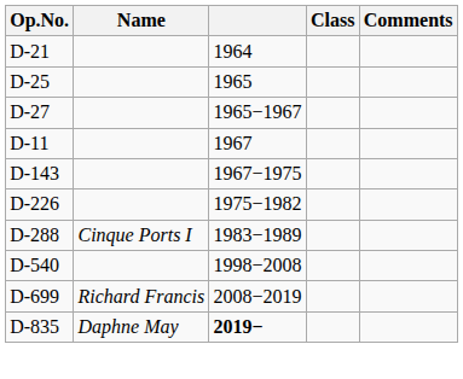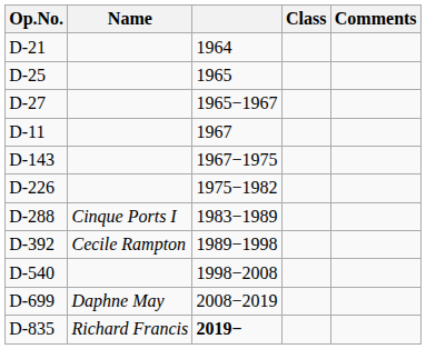 <table class="wikitable">
 <tr>
 <th>Op.No.</th>
 <th>Name</th>
 <th></th>
 <th>Class</th>
 <th>Comments</th>
 </tr>
 <tr>
 <td>D-21</td>
 <td></td>
 <td>1964</td>
 <td></td>
 <td></td>
 </tr>
 <tr>
 <td>D-25</td>
 <td></td>
 <td>1965</td>
 <td></td>
 <td></td>
 </tr>
 <tr>
 <td>D-27</td>
 <td></td>
 <td>1965−1967</td>
 <td></td>
 <td></td>
 </tr>
 <tr>
 <td>D-11</td>
 <td></td>
 <td>1967</td>
 <td></td>
 <td></td>
 </tr>
 <tr>
 <td>D-143</td>
 <td></td>
 <td>1967−1975</td>
 <td></td>
 <td></td>
 </tr>
 <tr>
 <td>D-226</td>
 <td></td>
 <td>1975−1982</td>
 <td></td>
 <td></td>
 </tr>
 <tr>
 <td>D-288</td>
 <td><em>Cinque Ports I</em></td>
 <td>1983−1989</td>
 <td></td>
 <td></td>
 </tr>
 <tr>
+<td>D-392</td>
+<td><em>Cecile Rampton</em></td>
+<td>1989−1998</td>
+<td></td>
+<td></td>
+</tr>
+<tr>
 <td>D-540</td>
 <td></td>
 <td>1998−2008</td>
 <td></td>
 <td></td>
 </tr>
 <tr>
 <td>D-699</td>
-<td><em>Richard Francis</em></td>
+<td><em>Daphne May</em></td>
 <td>2008−2019</td>
 <td></td>
 <td></td>
 </tr>
 <tr>
 <td>D-835</td>
-<td><em>Daphne May</em></td>
+<td><em>Richard Francis</em></td>
 <td><strong>2019−</strong></td>
 <td></td>
 <td></td>
 </tr>
 <tr>
 </tr>
 </table>
